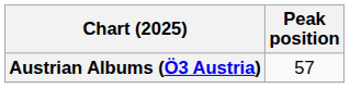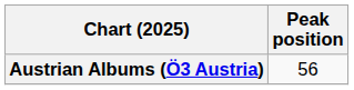 <table class="wikitable sortable plainrowheaders" style="text-align:center">
 <tr>
 <th scope="col">Chart (2025)</th>
 <th scope="col">Peak<br>position</th>
 </tr>
 <tr>
 <th scope="row">Austrian Albums (<a href='#'>Ö3 Austria</a>)</th>
-<td>57</td>
+<td>56</td>
 </tr>
 <tr>
 </tr>
 <tr>
 </tr>
 <tr>
 </tr>
 <tr>
 </tr>
 <tr>
 </tr>
 <tr>
 </tr>
 </table>
